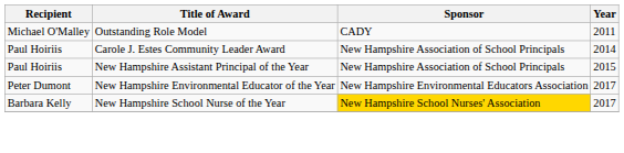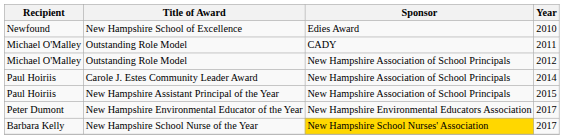 <table class="wikitable sortable">
 <tr>
 <th>Recipient</th>
 <th>Title of Award</th>
 <th>Sponsor</th>
 <th>Year</th>
 </tr>
 <tr>
+<td>Newfound</td>
+<td>New Hampshire School of Excellence</td>
+<td>Edies Award</td>
+<td>2010</td>
+</tr>
+<tr>
 <td>Michael O'Malley</td>
 <td>Outstanding Role Model</td>
 <td>CADY</td>
 <td>2011</td>
+</tr>
+<tr>
+<td>Michael O'Malley</td>
+<td>Outstanding Role Model</td>
+<td>New Hampshire Association of School Principals</td>
+<td>2012</td>
 </tr>
 <tr>
 <td>Paul Hoiriis</td>
 <td>Carole J. Estes Community Leader Award</td>
 <td>New Hampshire Association of School Principals</td>
 <td>2014</td>
 </tr>
 <tr>
 <td>Paul Hoiriis</td>
 <td>New Hampshire Assistant Principal of the Year</td>
 <td>New Hampshire Association of School Principals</td>
 <td>2015</td>
 </tr>
 <tr>
 <td>Peter Dumont</td>
 <td>New Hampshire Environmental Educator of the Year</td>
 <td>New Hampshire Environmental Educators Association</td>
 <td>2017</td>
 </tr>
 <tr>
 <td>Barbara Kelly</td>
 <td>New Hampshire School Nurse of the Year</td>
 <td style="background: gold;">New Hampshire School Nurses' Association</td>
 <td>2017</td>
 </tr>
 <tr>
 </tr>
 </table>
